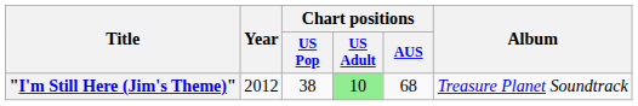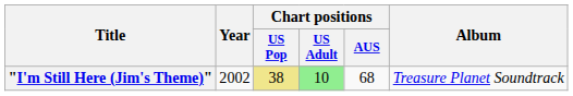 <table class="wikitable plainrowheaders">
 <tr>
 <th rowspan="2">Title</th>
 <th rowspan="2">Year</th>
 <th colspan="3">Chart positions</th>
 <th rowspan="2">Album</th>
 </tr>
 <tr>
 <th style="width:3em;font-size:85%"><a href='#'>US Pop</a><br></th>
 <th style="width:3em;font-size:85%"><a href='#'>US Adult</a><br></th>
 <th style="width:3em;font-size:85%"><a href='#'>AUS</a><br></th>
 </tr>
 <tr>
 <th scope="row">"<a href='#'>I'm Still Here (Jim's Theme)</a>"</th>
-<td>2012</td>
-<td align="center">38</td>
+<td>2002</td>
+<td align="center" style="background: khaki;">38</td>
 <td align="center" style="background: lightgreen;">10</td>
 <td align="center">68</td>
 <td><em><a href='#'>Treasure Planet</a> Soundtrack</em></td>
 </tr>
 </table>
